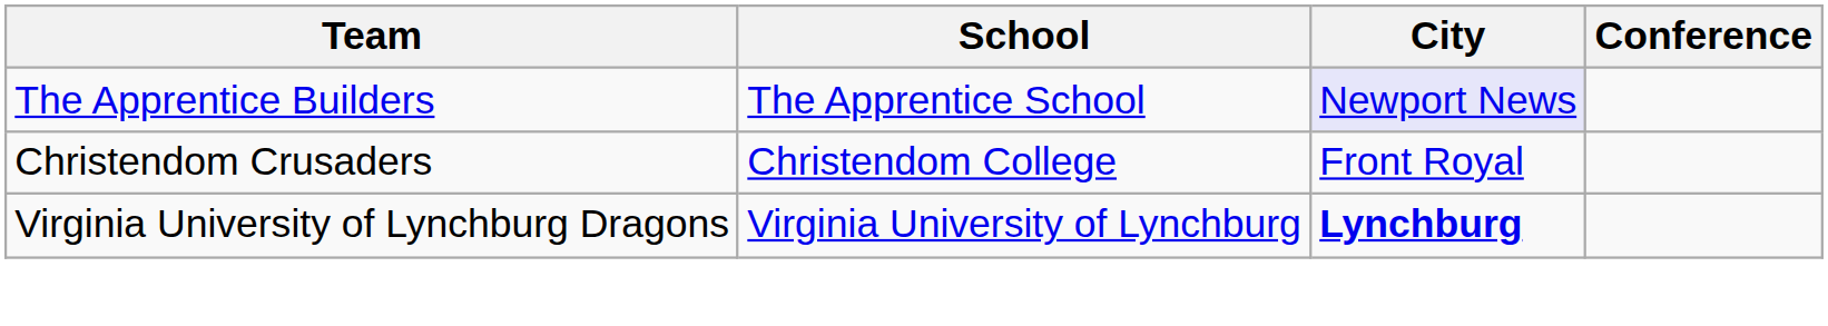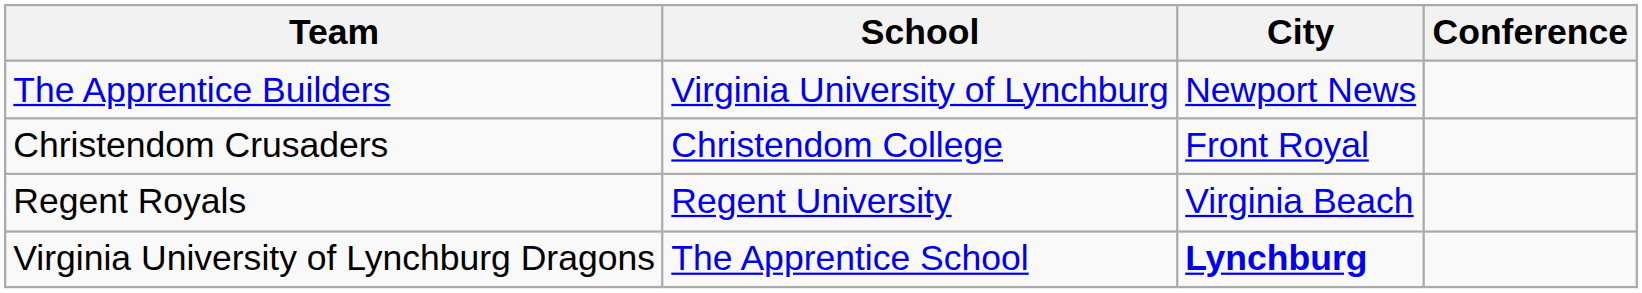 <table class="sortable wikitable">
 <tr>
 <th>Team</th>
 <th>School</th>
 <th>City</th>
 <th>Conference</th>
 </tr>
 <tr>
 <td><a href='#'>The Apprentice Builders</a></td>
-<td><a href='#'>The Apprentice School</a></td>
-<td style="background: lavender;"><a href='#'>Newport News</a></td>
+<td><a href='#'>Virginia University of Lynchburg</a></td>
+<td><a href='#'>Newport News</a></td>
 <td></td>
 </tr>
 <tr>
 <td>Christendom Crusaders</td>
 <td><a href='#'>Christendom College</a></td>
 <td><a href='#'>Front Royal</a></td>
 <td></td>
 </tr>
 <tr>
+<td>Regent Royals</td>
+<td><a href='#'>Regent University</a></td>
+<td><a href='#'>Virginia Beach</a></td>
+<td></td>
+</tr>
+<tr>
 <td>Virginia University of Lynchburg Dragons</td>
-<td><a href='#'>Virginia University of Lynchburg</a></td>
+<td><a href='#'>The Apprentice School</a></td>
 <td><strong><a href='#'>Lynchburg</a></strong></td>
 <td></td>
 </tr>
 </table>
